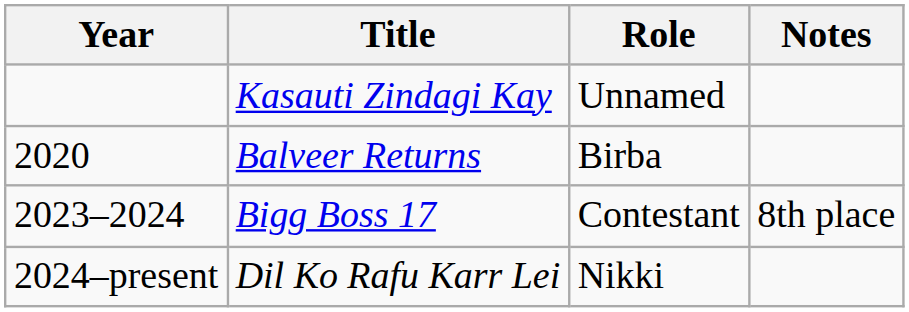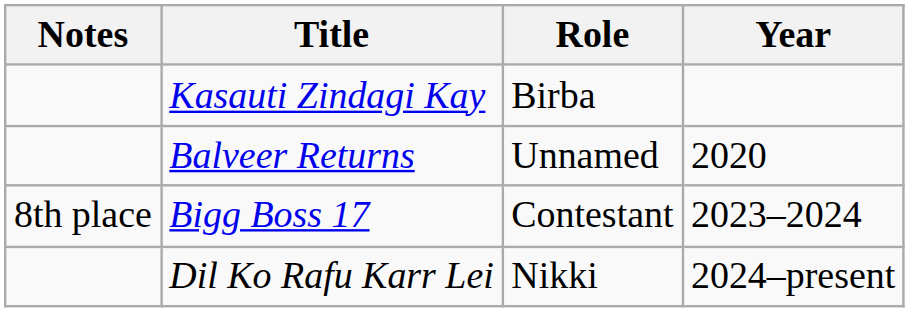 <table class="wikitable">
 <tr>
-<th>Year</th>
+<th>Notes</th>
 <th>Title</th>
 <th>Role</th>
-<th>Notes</th>
+<th>Year</th>
 </tr>
 <tr>
 <td></td>
 <td><em><a href='#'>Kasauti Zindagi Kay</a></em></td>
-<td>Unnamed</td>
-<td></td>
-</tr>
-<tr>
-<td>2020</td>
-<td><em><a href='#'>Balveer Returns</a></em></td>
 <td>Birba</td>
 <td></td>
 </tr>
 <tr>
-<td>2023–2024</td>
+<td></td>
+<td><em><a href='#'>Balveer Returns</a></em></td>
+<td>Unnamed</td>
+<td>2020</td>
+</tr>
+<tr>
+<td>8th place</td>
 <td><em><a href='#'>Bigg Boss 17</a></em></td>
 <td>Contestant</td>
-<td>8th place</td>
+<td>2023–2024</td>
 </tr>
 <tr>
-<td>2024–present</td>
+<td></td>
 <td><em>Dil Ko Rafu Karr Lei</em></td>
 <td>Nikki</td>
-<td></td>
+<td>2024–present</td>
 </tr>
 </table>
